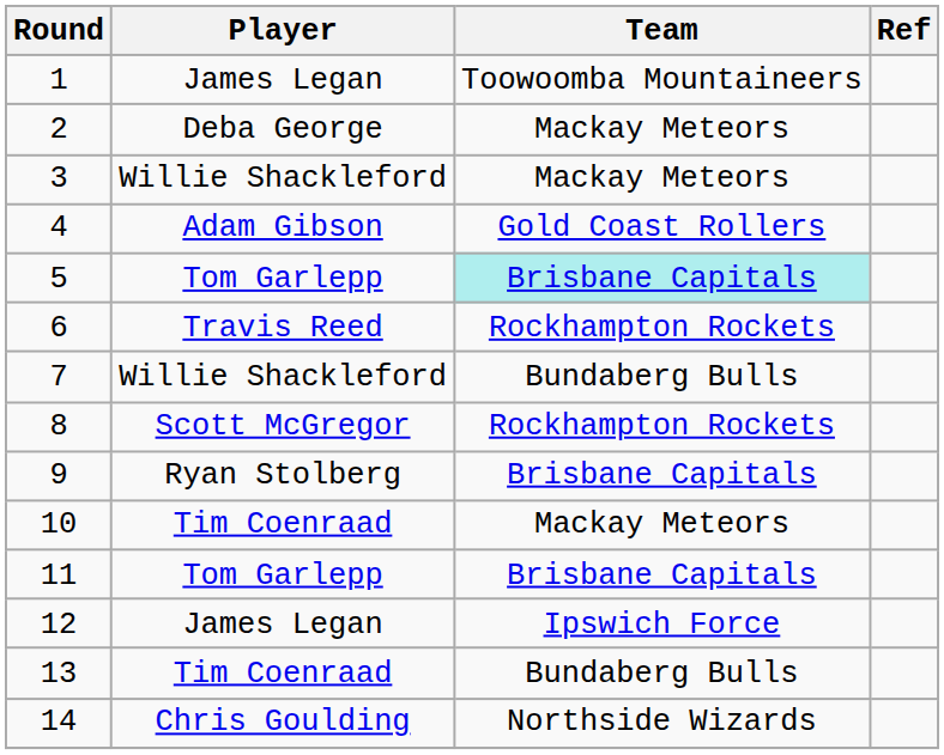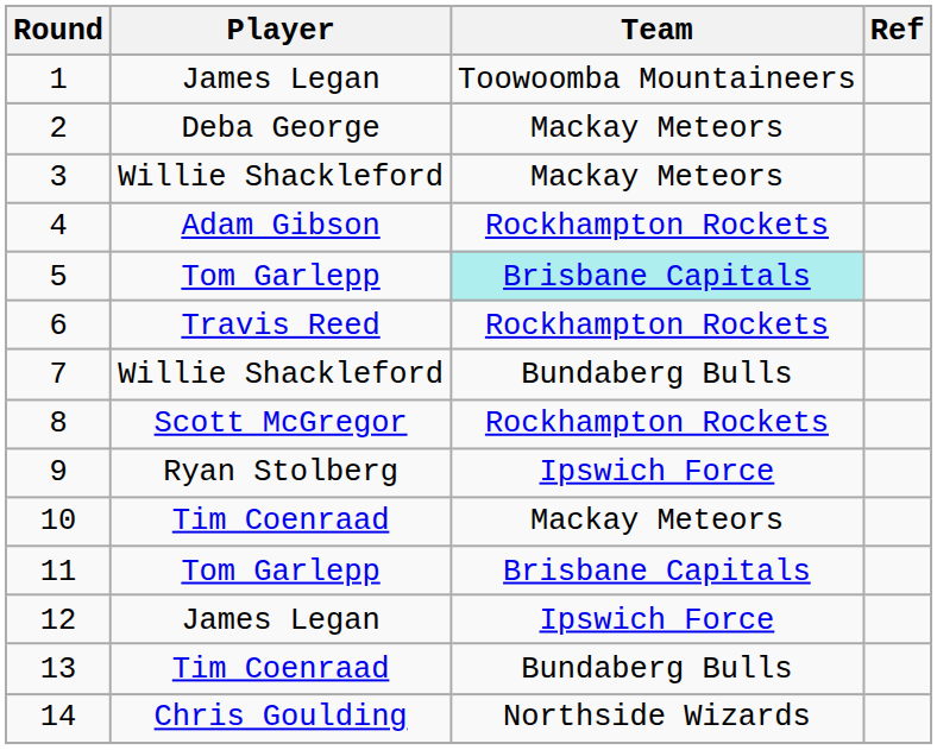 <table class="wikitable" style="text-align:center">
 <tr>
 <th>Round</th>
 <th>Player</th>
 <th>Team</th>
 <th>Ref</th>
 </tr>
 <tr>
 <td>1</td>
 <td>James Legan</td>
 <td>Toowoomba Mountaineers</td>
 <td></td>
 </tr>
 <tr>
 <td>2</td>
 <td>Deba George</td>
 <td>Mackay Meteors</td>
 <td></td>
 </tr>
 <tr>
 <td>3</td>
 <td>Willie Shackleford</td>
 <td>Mackay Meteors</td>
 <td></td>
 </tr>
 <tr>
 <td>4</td>
 <td><a href='#'>Adam Gibson</a></td>
-<td><a href='#'>Gold Coast Rollers</a></td>
+<td><a href='#'>Rockhampton Rockets</a></td>
 <td></td>
 </tr>
 <tr>
 <td>5</td>
 <td><a href='#'>Tom Garlepp</a></td>
 <td style="background: paleturquoise;"><a href='#'>Brisbane Capitals</a></td>
 <td></td>
 </tr>
 <tr>
 <td>6</td>
 <td><a href='#'>Travis Reed</a></td>
 <td><a href='#'>Rockhampton Rockets</a></td>
 <td></td>
 </tr>
 <tr>
 <td>7</td>
 <td>Willie Shackleford</td>
 <td>Bundaberg Bulls</td>
 <td></td>
 </tr>
 <tr>
 <td>8</td>
 <td><a href='#'>Scott McGregor</a></td>
 <td><a href='#'>Rockhampton Rockets</a></td>
 <td></td>
 </tr>
 <tr>
 <td>9</td>
 <td>Ryan Stolberg</td>
-<td><a href='#'>Brisbane Capitals</a></td>
+<td><a href='#'>Ipswich Force</a></td>
 <td></td>
 </tr>
 <tr>
 <td>10</td>
 <td><a href='#'>Tim Coenraad</a></td>
 <td>Mackay Meteors</td>
 <td></td>
 </tr>
 <tr>
 <td>11</td>
 <td><a href='#'>Tom Garlepp</a></td>
 <td><a href='#'>Brisbane Capitals</a></td>
 <td></td>
 </tr>
 <tr>
 <td>12</td>
 <td>James Legan</td>
 <td><a href='#'>Ipswich Force</a></td>
 <td></td>
 </tr>
 <tr>
 <td>13</td>
 <td><a href='#'>Tim Coenraad</a></td>
 <td>Bundaberg Bulls</td>
 <td></td>
 </tr>
 <tr>
 <td>14</td>
 <td><a href='#'>Chris Goulding</a></td>
 <td>Northside Wizards</td>
 <td></td>
 </tr>
 <tr>
 </tr>
 </table>
